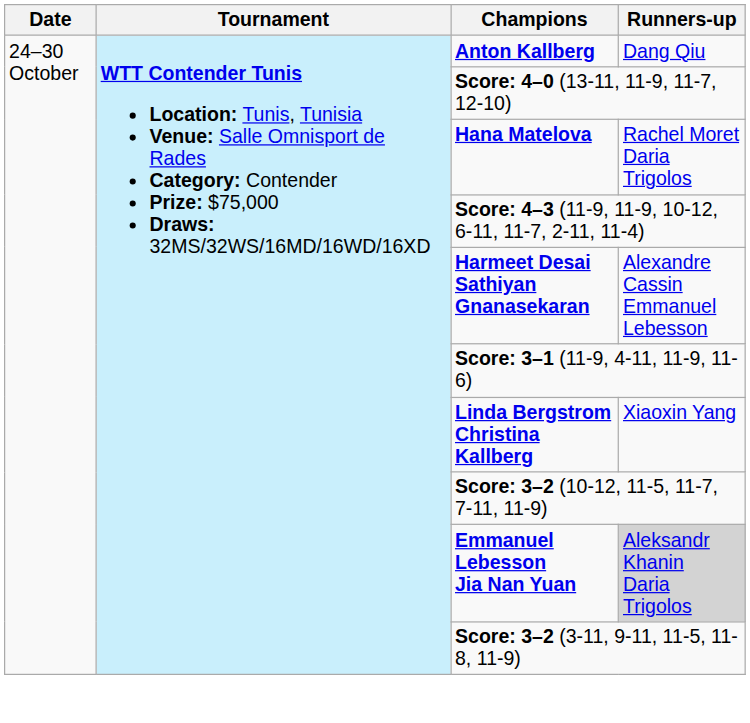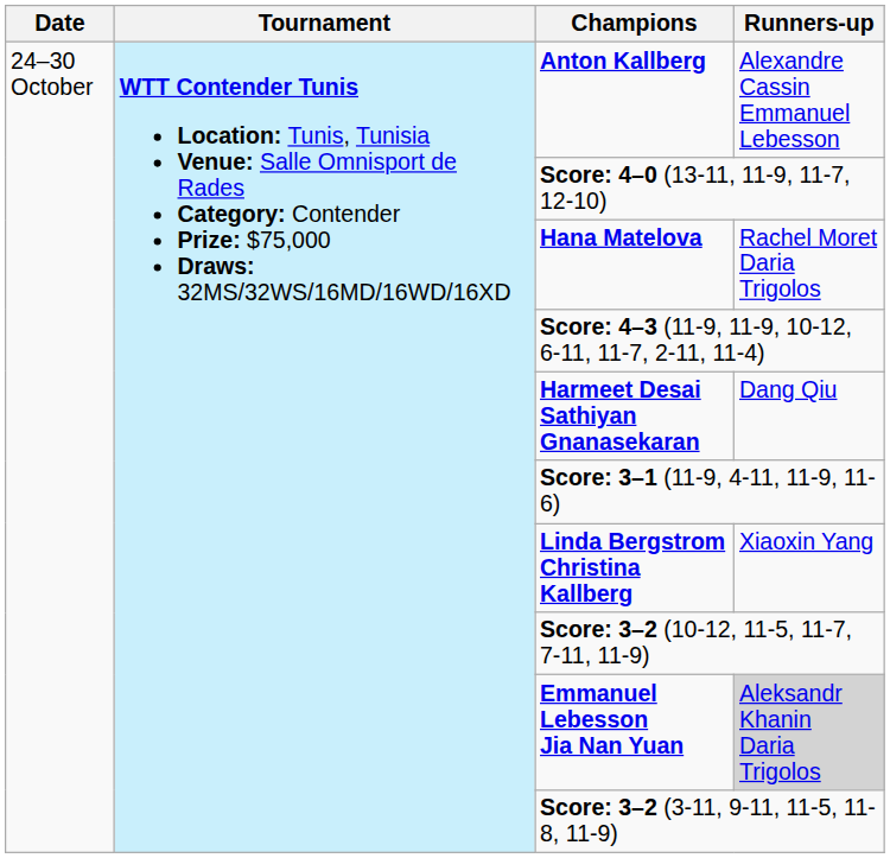 <table class=wikitable>
 <tr>
 <th scope=col>Date</th>
 <th scope=col>Tournament</th>
 <th scope=col>Champions</th>
 <th scope=col>Runners-up</th>
 </tr>
 <tr valign=top>
 <td rowspan=10>24–30 October</td>
 <td style="background:#C9EFFC;" rowspan="10"><br><strong><a href='#'>WTT Contender Tunis</a></strong><ul><li><strong>Location:</strong> <a href='#'>Tunis</a>, <a href='#'>Tunisia</a></li><li><strong>Venue:</strong> <a href='#'>Salle Omnisport de Rades</a></li><li><strong>Category:</strong> Contender</li><li><strong>Prize:</strong> $75,000</li><li><strong>Draws:</strong> 32MS/32WS/16MD/16WD/16XD</li></ul></td>
 <td><strong> <a href='#'>Anton Kallberg</a></strong></td>
-<td> <a href='#'>Dang Qiu</a></td>
+<td> <a href='#'>Alexandre Cassin</a><br> <a href='#'>Emmanuel Lebesson</a></td>
 </tr>
 <tr>
 <td colspan=2><strong>Score: 4–0</strong> (13-11, 11-9, 11-7, 12-10)</td>
 </tr>
 <tr valign=top>
 <td><strong> <a href='#'>Hana Matelova</a></strong></td>
 <td> <a href='#'>Rachel Moret</a><br> <a href='#'>Daria Trigolos</a></td>
 </tr>
 <tr>
 <td colspan=2><strong>Score: 4–3</strong> (11-9, 11-9, 10-12, 6-11, 11-7, 2-11, 11-4)</td>
 </tr>
 <tr valign=top>
 <td><strong> <a href='#'>Harmeet Desai</a><br> <a href='#'>Sathiyan Gnanasekaran</a></strong></td>
-<td> <a href='#'>Alexandre Cassin</a><br> <a href='#'>Emmanuel Lebesson</a></td>
+<td> <a href='#'>Dang Qiu</a></td>
 </tr>
 <tr>
 <td colspan=2><strong>Score: 3–1</strong> (11-9, 4-11, 11-9, 11-6)</td>
 </tr>
 <tr valign=top>
 <td><strong> <a href='#'>Linda Bergstrom</a><br> <a href='#'>Christina Kallberg</a></strong></td>
 <td> <a href='#'>Xiaoxin Yang</a></td>
 </tr>
 <tr>
 <td colspan=2><strong>Score: 3–2</strong> (10-12, 11-5, 11-7, 7-11, 11-9)</td>
 </tr>
 <tr valign=top>
 <td><strong> <a href='#'>Emmanuel Lebesson</a><br> <a href='#'>Jia Nan Yuan</a></strong></td>
 <td style="background: lightgrey;"> <a href='#'>Aleksandr Khanin</a><br> <a href='#'>Daria Trigolos</a></td>
 </tr>
 <tr>
 <td colspan=2><strong>Score: 3–2</strong> (3-11, 9-11, 11-5, 11-8, 11-9)</td>
 </tr>
 </table>
